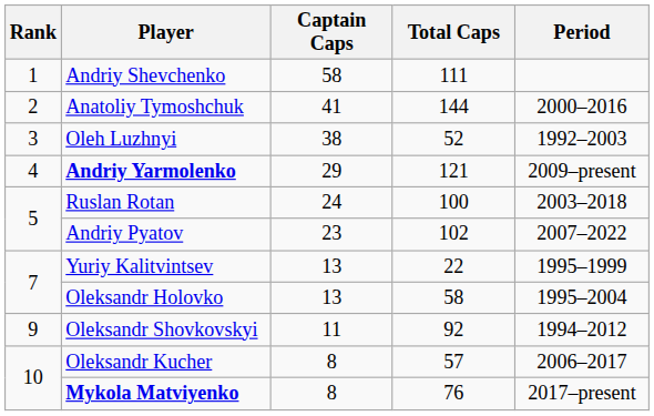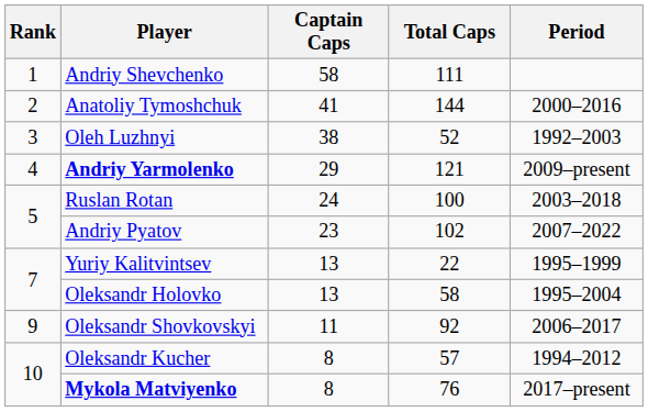 <table class="wikitable sortable" style="font-size:100%; text-align:center;">
 <tr>
 <th width=25px>Rank</th>
 <th width=160px>Player</th>
 <th width=90px>Captain Caps</th>
 <th width=90px>Total Caps</th>
 <th width=100px>Period</th>
 </tr>
 <tr>
 <td>1</td>
 <td style="text-align:left;"><a href='#'>Andriy Shevchenko</a></td>
 <td>58</td>
 <td>111</td>
 <td></td>
 </tr>
 <tr>
 <td>2</td>
 <td style="text-align:left;"><a href='#'>Anatoliy Tymoshchuk</a></td>
 <td>41</td>
 <td>144</td>
 <td>2000–2016</td>
 </tr>
 <tr>
 <td>3</td>
 <td style="text-align:left;"><a href='#'>Oleh Luzhnyi</a></td>
 <td>38</td>
 <td>52</td>
 <td>1992–2003</td>
 </tr>
 <tr>
 <td>4</td>
 <td style="text-align:left;"><strong><a href='#'>Andriy Yarmolenko</a></strong></td>
 <td>29</td>
 <td>121</td>
 <td>2009–present</td>
 </tr>
 <tr>
 <td rowspan="2">5</td>
 <td style="text-align:left;"><a href='#'>Ruslan Rotan</a></td>
 <td>24</td>
 <td>100</td>
 <td>2003–2018</td>
 </tr>
 <tr>
 <td style="text-align:left;"><a href='#'>Andriy Pyatov</a></td>
 <td>23</td>
 <td>102</td>
 <td>2007–2022</td>
 </tr>
 <tr>
 <td rowspan="2">7</td>
 <td style="text-align:left;"><a href='#'>Yuriy Kalitvintsev</a></td>
 <td>13</td>
 <td>22</td>
 <td>1995–1999</td>
 </tr>
 <tr>
 <td style="text-align:left;"><a href='#'>Oleksandr Holovko</a></td>
 <td>13</td>
 <td>58</td>
 <td>1995–2004</td>
 </tr>
 <tr>
 <td>9</td>
 <td style="text-align:left;"><a href='#'>Oleksandr Shovkovskyi</a></td>
 <td>11</td>
 <td>92</td>
-<td>1994–2012</td>
+<td>2006–2017</td>
 </tr>
 <tr>
 <td rowspan="2">10</td>
 <td style="text-align:left;"><a href='#'>Oleksandr Kucher</a></td>
 <td>8</td>
 <td>57</td>
-<td>2006–2017</td>
+<td>1994–2012</td>
 </tr>
 <tr>
 <td style="text-align:left;"><strong><a href='#'>Mykola Matviyenko</a></strong></td>
 <td>8</td>
 <td>76</td>
 <td>2017–present</td>
 </tr>
 </table>
